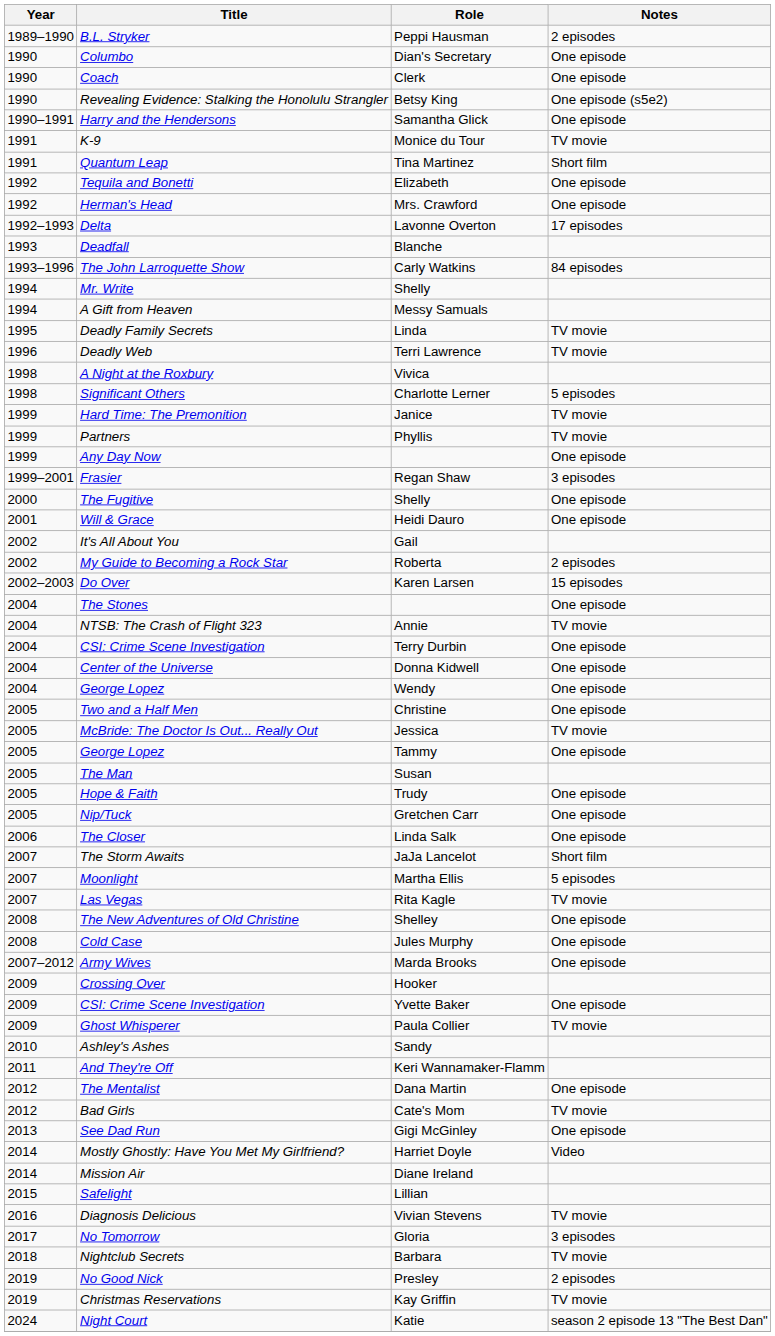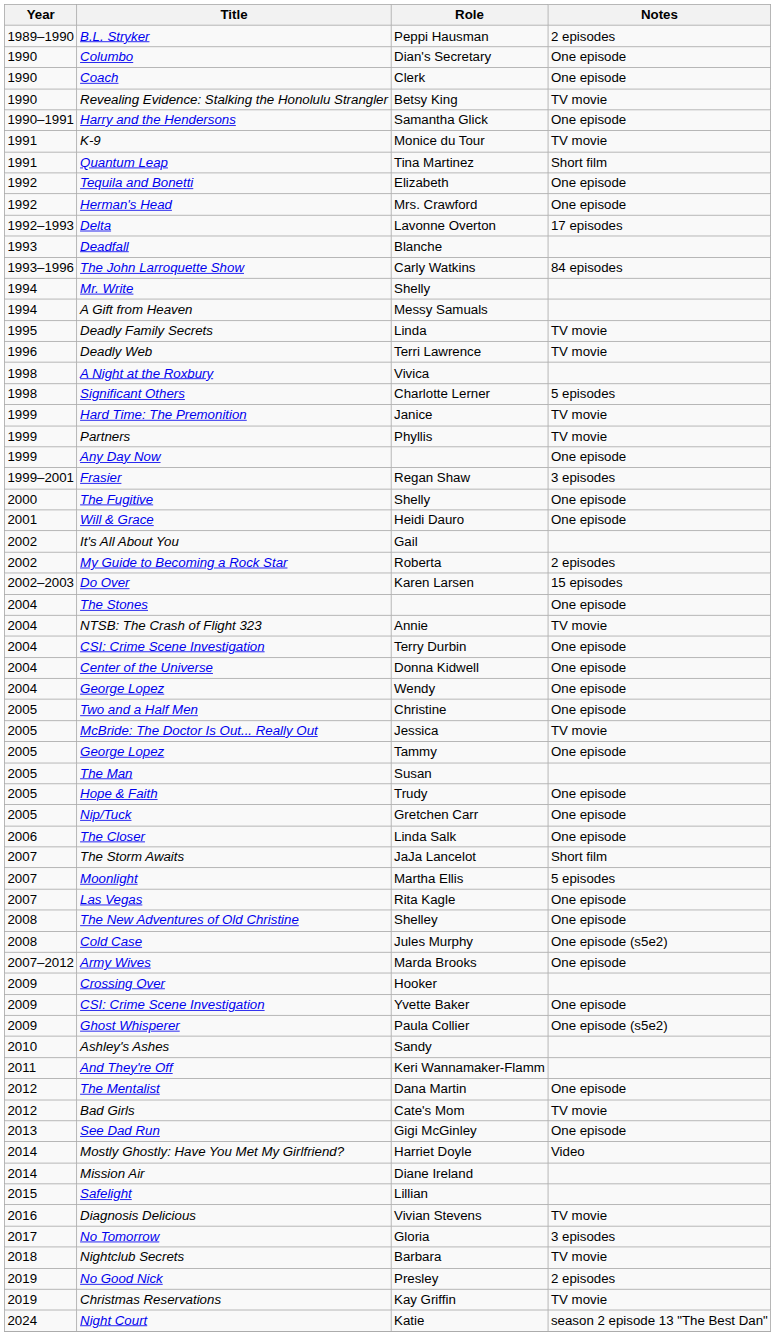 <table class="wikitable sortable">
 <tr>
 <th>Year</th>
 <th>Title</th>
 <th>Role</th>
 <th class="unsortable">Notes</th>
 </tr>
 <tr>
 <td>1989–1990</td>
 <td><em><a href='#'>B.L. Stryker</a></em></td>
 <td>Peppi Hausman</td>
 <td>2 episodes</td>
 </tr>
 <tr>
 <td>1990</td>
 <td><em><a href='#'>Columbo</a></em></td>
 <td>Dian's Secretary</td>
 <td>One episode</td>
 </tr>
 <tr>
 <td>1990</td>
 <td><em><a href='#'>Coach</a></em></td>
 <td>Clerk</td>
 <td>One episode</td>
 </tr>
 <tr>
 <td>1990</td>
 <td><em>Revealing Evidence: Stalking the Honolulu Strangler</em></td>
 <td>Betsy King</td>
-<td>One episode (s5e2)</td>
+<td>TV movie</td>
 </tr>
 <tr>
 <td>1990–1991</td>
 <td><em><a href='#'>Harry and the Hendersons</a></em></td>
 <td>Samantha Glick</td>
 <td>One episode</td>
 </tr>
 <tr>
 <td>1991</td>
 <td><em>K-9</em></td>
 <td>Monice du Tour</td>
 <td>TV movie</td>
 </tr>
 <tr>
 <td>1991</td>
 <td><em><a href='#'>Quantum Leap</a></em></td>
 <td>Tina Martinez</td>
 <td>Short film</td>
 </tr>
 <tr>
 <td>1992</td>
 <td><em><a href='#'>Tequila and Bonetti</a></em></td>
 <td>Elizabeth</td>
 <td>One episode</td>
 </tr>
 <tr>
 <td>1992</td>
 <td><em><a href='#'>Herman's Head</a></em></td>
 <td>Mrs. Crawford</td>
 <td>One episode</td>
 </tr>
 <tr>
 <td>1992–1993</td>
 <td><em><a href='#'>Delta</a></em></td>
 <td>Lavonne Overton</td>
 <td>17 episodes</td>
 </tr>
 <tr>
 <td>1993</td>
 <td><em><a href='#'>Deadfall</a></em></td>
 <td>Blanche</td>
 <td></td>
 </tr>
 <tr>
 <td>1993–1996</td>
 <td><em><a href='#'>The John Larroquette Show</a></em></td>
 <td>Carly Watkins</td>
 <td>84 episodes</td>
 </tr>
 <tr>
 <td>1994</td>
 <td><em><a href='#'>Mr. Write</a></em></td>
 <td>Shelly</td>
 <td></td>
 </tr>
 <tr>
 <td>1994</td>
 <td><em>A Gift from Heaven</em></td>
 <td>Messy Samuals</td>
 <td></td>
 </tr>
 <tr>
 <td>1995</td>
 <td><em>Deadly Family Secrets</em></td>
 <td>Linda</td>
 <td>TV movie</td>
 </tr>
 <tr>
 <td>1996</td>
 <td><em>Deadly Web</em></td>
 <td>Terri Lawrence</td>
 <td>TV movie</td>
 </tr>
 <tr>
 <td>1998</td>
 <td><em><a href='#'>A Night at the Roxbury</a></em></td>
 <td>Vivica</td>
 <td></td>
 </tr>
 <tr>
 <td>1998</td>
 <td><em><a href='#'>Significant Others</a></em></td>
 <td>Charlotte Lerner</td>
 <td>5 episodes</td>
 </tr>
 <tr>
 <td>1999</td>
 <td><em><a href='#'>Hard Time: The Premonition</a></em></td>
 <td>Janice</td>
 <td>TV movie</td>
 </tr>
 <tr>
 <td>1999</td>
 <td><em>Partners</em></td>
 <td>Phyllis</td>
 <td>TV movie</td>
 </tr>
 <tr>
 <td>1999</td>
 <td><em><a href='#'>Any Day Now</a></em></td>
 <td></td>
 <td>One episode</td>
 </tr>
 <tr>
 <td>1999–2001</td>
 <td><em><a href='#'>Frasier</a></em></td>
 <td>Regan Shaw</td>
 <td>3 episodes</td>
 </tr>
 <tr>
 <td>2000</td>
 <td><em><a href='#'>The Fugitive</a></em></td>
 <td>Shelly</td>
 <td>One episode</td>
 </tr>
 <tr>
 <td>2001</td>
 <td><em><a href='#'>Will & Grace</a></em></td>
 <td>Heidi Dauro</td>
 <td>One episode</td>
 </tr>
 <tr>
 <td>2002</td>
 <td><em>It's All About You</em></td>
 <td>Gail</td>
 <td></td>
 </tr>
 <tr>
 <td>2002</td>
 <td><em><a href='#'>My Guide to Becoming a Rock Star</a></em></td>
 <td>Roberta</td>
 <td>2 episodes</td>
 </tr>
 <tr>
 <td>2002–2003</td>
 <td><em><a href='#'>Do Over</a></em></td>
 <td>Karen Larsen</td>
 <td>15 episodes</td>
 </tr>
 <tr>
 <td>2004</td>
 <td><em><a href='#'>The Stones</a></em></td>
 <td></td>
 <td>One episode</td>
 </tr>
 <tr>
 <td>2004</td>
 <td><em>NTSB: The Crash of Flight 323</em></td>
 <td>Annie</td>
 <td>TV movie</td>
 </tr>
 <tr>
 <td>2004</td>
 <td><em><a href='#'>CSI: Crime Scene Investigation</a></em></td>
 <td>Terry Durbin</td>
 <td>One episode</td>
 </tr>
 <tr>
 <td>2004</td>
 <td><em><a href='#'>Center of the Universe</a></em></td>
 <td>Donna Kidwell</td>
 <td>One episode</td>
 </tr>
 <tr>
 <td>2004</td>
 <td><em><a href='#'>George Lopez</a></em></td>
 <td>Wendy</td>
 <td>One episode</td>
 </tr>
 <tr>
 <td>2005</td>
 <td><em><a href='#'>Two and a Half Men</a></em></td>
 <td>Christine</td>
 <td>One episode</td>
 </tr>
 <tr>
 <td>2005</td>
 <td><em><a href='#'>McBride: The Doctor Is Out... Really Out</a></em></td>
 <td>Jessica</td>
 <td>TV movie</td>
 </tr>
 <tr>
 <td>2005</td>
 <td><em><a href='#'>George Lopez</a></em></td>
 <td>Tammy</td>
 <td>One episode</td>
 </tr>
 <tr>
 <td>2005</td>
 <td><em><a href='#'>The Man</a></em></td>
 <td>Susan</td>
 <td></td>
 </tr>
 <tr>
 <td>2005</td>
 <td><em><a href='#'>Hope & Faith</a></em></td>
 <td>Trudy</td>
 <td>One episode</td>
 </tr>
 <tr>
 <td>2005</td>
 <td><em><a href='#'>Nip/Tuck</a></em></td>
 <td>Gretchen Carr</td>
 <td>One episode</td>
 </tr>
 <tr>
 <td>2006</td>
 <td><em><a href='#'>The Closer</a></em></td>
 <td>Linda Salk</td>
 <td>One episode</td>
 </tr>
 <tr>
 <td>2007</td>
 <td><em>The Storm Awaits</em></td>
 <td>JaJa Lancelot</td>
 <td>Short film</td>
 </tr>
 <tr>
 <td>2007</td>
 <td><em><a href='#'>Moonlight</a></em></td>
 <td>Martha Ellis</td>
 <td>5 episodes</td>
 </tr>
 <tr>
 <td>2007</td>
 <td><em><a href='#'>Las Vegas</a></em></td>
 <td>Rita Kagle</td>
-<td>TV movie</td>
+<td>One episode</td>
 </tr>
 <tr>
 <td>2008</td>
 <td><em><a href='#'>The New Adventures of Old Christine</a></em></td>
 <td>Shelley</td>
 <td>One episode</td>
 </tr>
 <tr>
 <td>2008</td>
 <td><em><a href='#'>Cold Case</a></em></td>
 <td>Jules Murphy</td>
-<td>One episode</td>
+<td>One episode (s5e2)</td>
 </tr>
 <tr>
 <td>2007–2012</td>
 <td><em><a href='#'>Army Wives</a></em></td>
 <td>Marda Brooks</td>
 <td>One episode</td>
 </tr>
 <tr>
 <td>2009</td>
 <td><em><a href='#'>Crossing Over</a></em></td>
 <td>Hooker</td>
 <td></td>
 </tr>
 <tr>
 <td>2009</td>
 <td><em><a href='#'>CSI: Crime Scene Investigation</a></em></td>
 <td>Yvette Baker</td>
 <td>One episode</td>
 </tr>
 <tr>
 <td>2009</td>
 <td><em><a href='#'>Ghost Whisperer</a></em></td>
 <td>Paula Collier</td>
-<td>TV movie</td>
+<td>One episode (s5e2)</td>
 </tr>
 <tr>
 <td>2010</td>
 <td><em>Ashley's Ashes</em></td>
 <td>Sandy</td>
 <td></td>
 </tr>
 <tr>
 <td>2011</td>
 <td><em><a href='#'>And They're Off</a></em></td>
 <td>Keri Wannamaker-Flamm</td>
 <td></td>
 </tr>
 <tr>
 <td>2012</td>
 <td><em><a href='#'>The Mentalist</a></em></td>
 <td>Dana Martin</td>
 <td>One episode</td>
 </tr>
 <tr>
 <td>2012</td>
 <td><em>Bad Girls</em></td>
 <td>Cate's Mom</td>
 <td>TV movie</td>
 </tr>
 <tr>
 <td>2013</td>
 <td><em><a href='#'>See Dad Run</a></em></td>
 <td>Gigi McGinley</td>
 <td>One episode</td>
 </tr>
 <tr>
 <td>2014</td>
 <td><em>Mostly Ghostly: Have You Met My Girlfriend?</em></td>
 <td>Harriet Doyle</td>
 <td>Video</td>
 </tr>
 <tr>
 <td>2014</td>
 <td><em>Mission Air</em></td>
 <td>Diane Ireland</td>
 <td></td>
 </tr>
 <tr>
 <td>2015</td>
 <td><em><a href='#'>Safelight</a></em></td>
 <td>Lillian</td>
 <td></td>
 </tr>
 <tr>
 <td>2016</td>
 <td><em>Diagnosis Delicious</em></td>
 <td>Vivian Stevens</td>
 <td>TV movie</td>
 </tr>
 <tr>
 <td>2017</td>
 <td><em><a href='#'>No Tomorrow</a></em></td>
 <td>Gloria</td>
 <td>3 episodes</td>
 </tr>
 <tr>
 <td>2018</td>
 <td><em>Nightclub Secrets</em></td>
 <td>Barbara</td>
 <td>TV movie</td>
 </tr>
 <tr>
 <td>2019</td>
 <td><em><a href='#'>No Good Nick</a></em></td>
 <td>Presley</td>
 <td>2 episodes</td>
 </tr>
 <tr>
 <td>2019</td>
 <td><em>Christmas Reservations</em></td>
 <td>Kay Griffin</td>
 <td>TV movie</td>
 </tr>
 <tr>
 <td>2024</td>
 <td><em><a href='#'>Night Court</a></em></td>
 <td>Katie</td>
 <td>season 2 episode 13 "The Best Dan"</td>
 </tr>
 <tr>
 </tr>
 </table>
